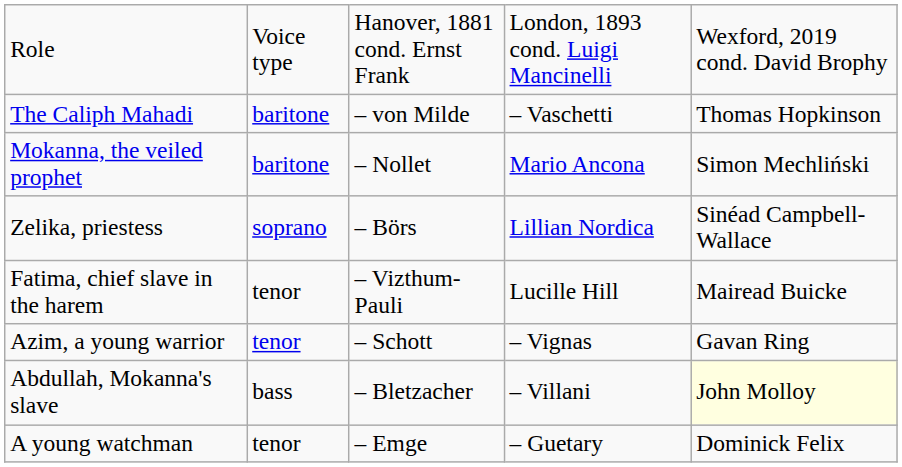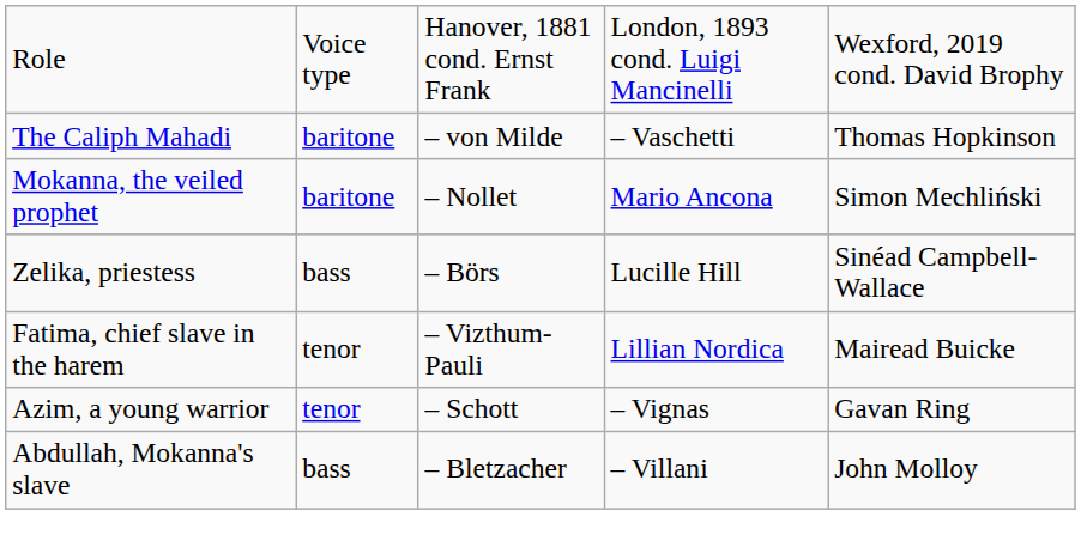 <table class="wikitable"|>
 <tr>
 <td>Role</td>
 <td>Voice type</td>
 <td>Hanover, 1881<br>cond. Ernst Frank</td>
 <td>London, 1893<br>cond. <a href='#'>Luigi Mancinelli</a></td>
 <td>Wexford, 2019<br>cond. David Brophy</td>
 </tr>
 <tr>
 <td><a href='#'>The Caliph Mahadi</a></td>
 <td><a href='#'>baritone</a></td>
 <td>– von Milde</td>
 <td>– Vaschetti</td>
 <td>Thomas Hopkinson</td>
 </tr>
 <tr>
 <td><a href='#'>Mokanna, the veiled prophet</a></td>
 <td><a href='#'>baritone</a></td>
 <td>– Nollet</td>
 <td><a href='#'>Mario Ancona</a></td>
 <td>Simon Mechliński</td>
 </tr>
 <tr>
 <td>Zelika, priestess</td>
-<td><a href='#'>soprano</a></td>
+<td>bass</td>
 <td>– Börs</td>
-<td><a href='#'>Lillian Nordica</a></td>
+<td>Lucille Hill</td>
 <td>Sinéad Campbell-Wallace</td>
 </tr>
 <tr>
 <td>Fatima, chief slave in the harem</td>
 <td>tenor</td>
 <td>– Vizthum-Pauli</td>
-<td>Lucille Hill</td>
+<td><a href='#'>Lillian Nordica</a></td>
 <td>Mairead Buicke</td>
 </tr>
 <tr>
 <td>Azim, a young warrior</td>
 <td><a href='#'>tenor</a></td>
 <td>– Schott</td>
 <td>– Vignas</td>
 <td>Gavan Ring</td>
 </tr>
 <tr>
 <td>Abdullah, Mokanna's slave</td>
 <td>bass</td>
 <td>– Bletzacher</td>
 <td>– Villani</td>
-<td style="background: lightyellow;">John Molloy</td>
-</tr>
-<tr>
-<td>A young watchman</td>
-<td>tenor</td>
-<td>– Emge</td>
-<td>– Guetary</td>
-<td>Dominick Felix</td>
+<td>John Molloy</td>
 </tr>
 </table>
